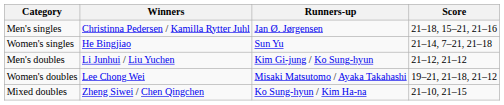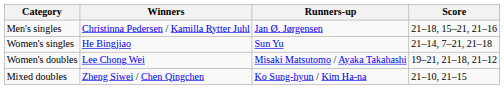 <table class=wikitable style="white-space:nowrap;">
 <tr>
 <th>Category</th>
 <th>Winners</th>
 <th>Runners-up</th>
 <th>Score</th>
 </tr>
 <tr>
 <td>Men's singles</td>
 <td> <a href='#'>Christinna Pedersen</a> / <a href='#'>Kamilla Rytter Juhl</a></td>
 <td> <a href='#'>Jan Ø. Jørgensen</a></td>
 <td>21–18, 15–21, 21–16</td>
 </tr>
 <tr>
 <td>Women's singles</td>
 <td> <a href='#'>He Bingjiao</a></td>
 <td> <a href='#'>Sun Yu</a></td>
 <td>21–14, 7–21, 21–18</td>
 </tr>
 <tr>
-<td>Men's doubles</td>
-<td> <a href='#'>Li Junhui</a> / <a href='#'>Liu Yuchen</a></td>
-<td> <a href='#'>Kim Gi-jung</a> / <a href='#'>Ko Sung-hyun</a></td>
-<td>21–12, 21–12</td>
-</tr>
-<tr>
 <td>Women's doubles</td>
 <td> <a href='#'>Lee Chong Wei</a></td>
 <td> <a href='#'>Misaki Matsutomo</a> / <a href='#'>Ayaka Takahashi</a></td>
 <td>19–21, 21–18, 21–12</td>
 </tr>
 <tr>
 <td>Mixed doubles</td>
 <td> <a href='#'>Zheng Siwei</a> / <a href='#'>Chen Qingchen</a></td>
 <td> <a href='#'>Ko Sung-hyun</a> / <a href='#'>Kim Ha-na</a></td>
 <td>21–10, 21–15</td>
 </tr>
 </table>
